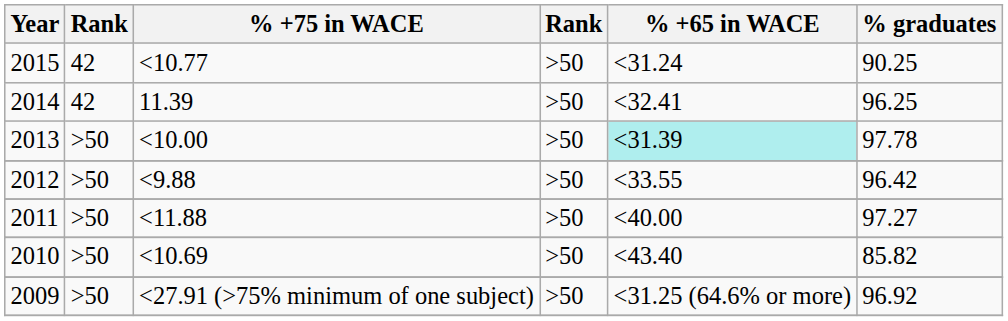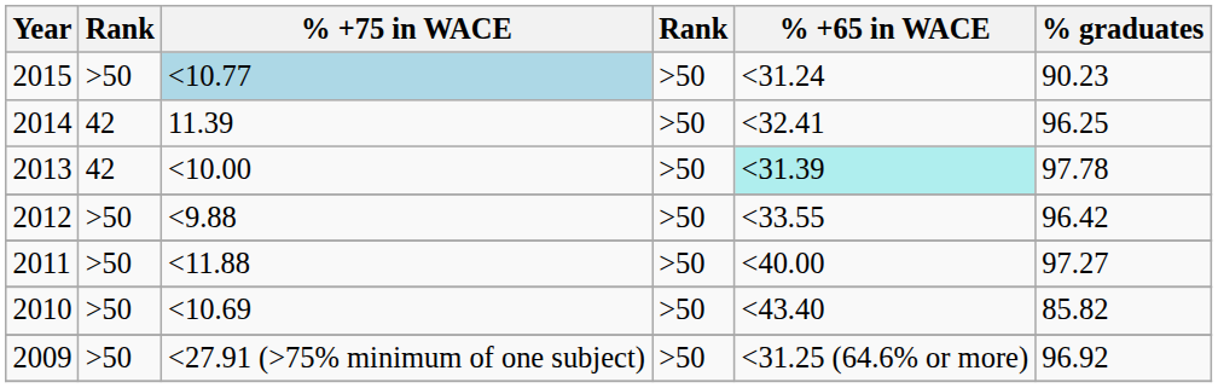 <table class="wikitable sortable">
 <tr>
 <th>Year</th>
 <th>Rank</th>
 <th>% +75 in WACE</th>
 <th>Rank</th>
 <th>% +65 in WACE</th>
 <th>% graduates</th>
 </tr>
 <tr>
 <td>2015</td>
-<td>42</td>
-<td><10.77</td>
+<td>>50</td>
+<td style="background: lightblue;"><10.77</td>
 <td>>50</td>
 <td><31.24</td>
-<td>90.25</td>
+<td>90.23</td>
 </tr>
 <tr>
 <td>2014</td>
 <td>42</td>
 <td>11.39</td>
 <td>>50</td>
 <td><32.41</td>
 <td>96.25</td>
 </tr>
 <tr>
 <td>2013</td>
-<td>>50</td>
+<td>42</td>
 <td><10.00</td>
 <td>>50</td>
 <td style="background: paleturquoise;"><31.39</td>
 <td>97.78</td>
 </tr>
 <tr>
 </tr>
 <tr>
 <td>2012</td>
 <td>>50</td>
 <td><9.88</td>
 <td>>50</td>
 <td><33.55</td>
 <td>96.42</td>
 </tr>
 <tr>
 </tr>
 <tr>
 <td>2011</td>
 <td>>50</td>
 <td><11.88</td>
 <td>>50</td>
 <td><40.00</td>
 <td>97.27</td>
 </tr>
 <tr>
 </tr>
 <tr>
 <td>2010</td>
 <td>>50</td>
 <td><10.69</td>
 <td>>50</td>
 <td><43.40</td>
 <td>85.82</td>
 </tr>
 <tr>
 </tr>
 <tr>
 <td>2009</td>
 <td>>50</td>
 <td><27.91 (>75% minimum of one subject)</td>
 <td>>50</td>
 <td><31.25 (64.6% or more)</td>
 <td>96.92</td>
 </tr>
 <tr>
 </tr>
 </table>
